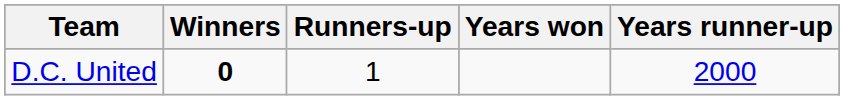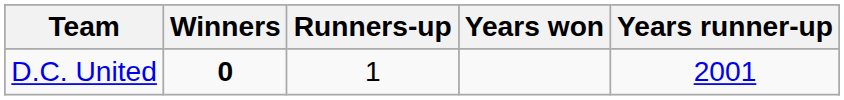 <table class="wikitable" style="text-align: center">
 <tr>
 <th>Team</th>
 <th>Winners</th>
 <th>Runners-up</th>
 <th class="unsortable">Years won</th>
 <th class="unsortable">Years runner-up</th>
 </tr>
 <tr>
 <td align=left><a href='#'>D.C. United</a></td>
 <td><strong>0</strong></td>
 <td>1</td>
 <td></td>
-<td><a href='#'>2000</a></td>
+<td><a href='#'>2001</a></td>
 </tr>
 </table>
